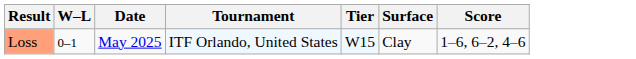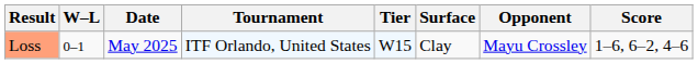 <table class="sortable wikitable">
 <tr>
 <th>Result</th>
 <th class="unsortable">W–L</th>
 <th>Date</th>
 <th>Tournament</th>
 <th>Tier</th>
 <th>Surface</th>
+<th>Opponent</th>
 <th class=unsortable>Score</th>
 </tr>
 <tr>
 <td bgcolor=FFA07A>Loss</td>
 <td><small>0–1</small></td>
 <td><a href='#'>May 2025</a></td>
 <td style="background:#f0f8ff;">ITF Orlando, United States</td>
 <td style="background:#f0f8ff;">W15</td>
 <td>Clay</td>
+<td> <a href='#'>Mayu Crossley</a></td>
 <td>1–6, 6–2, 4–6</td>
 </tr>
 </table>
